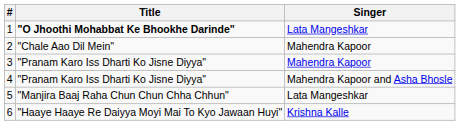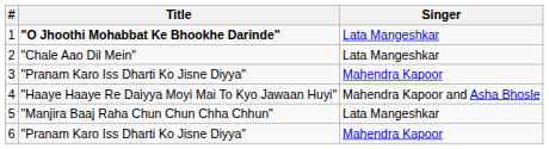 <table class="wikitable" style="font-size:95%;">
 <tr>
 <th>#</th>
 <th>Title</th>
 <th>Singer</th>
 </tr>
 <tr>
 <td>1</td>
 <td><strong>"O Jhoothi Mohabbat Ke Bhookhe Darinde"</strong></td>
 <td><a href='#'>Lata Mangeshkar</a></td>
 </tr>
 <tr>
 <td>2</td>
 <td>"Chale Aao Dil Mein"</td>
-<td>Mahendra Kapoor</td>
+<td>Lata Mangeshkar</td>
 </tr>
 <tr>
 <td>3</td>
 <td>"Pranam Karo Iss Dharti Ko Jisne Diyya"</td>
 <td><a href='#'>Mahendra Kapoor</a></td>
 </tr>
 <tr>
 <td>4</td>
-<td>"Pranam Karo Iss Dharti Ko Jisne Diyya"</td>
+<td>"Haaye Haaye Re Daiyya Moyi Mai To Kyo Jawaan Huyi"</td>
 <td>Mahendra Kapoor and <a href='#'>Asha Bhosle</a></td>
 </tr>
 <tr>
 <td>5</td>
 <td>"Manjira Baaj Raha Chun Chun Chha Chhun"</td>
 <td>Lata Mangeshkar</td>
 </tr>
 <tr>
 <td>6</td>
-<td>"Haaye Haaye Re Daiyya Moyi Mai To Kyo Jawaan Huyi"</td>
-<td><a href='#'>Krishna Kalle</a></td>
+<td>"Pranam Karo Iss Dharti Ko Jisne Diyya"</td>
+<td><a href='#'>Mahendra Kapoor</a></td>
 </tr>
 </table>
